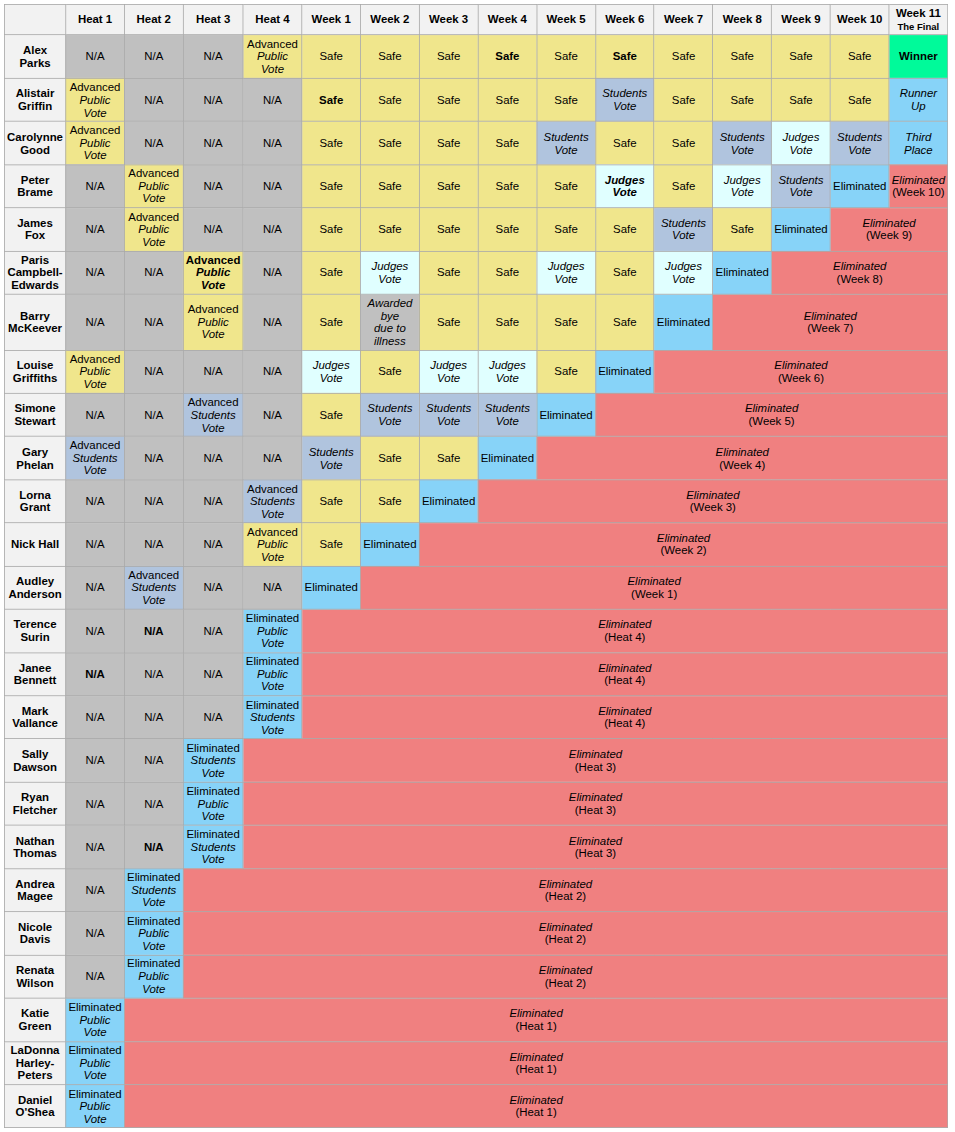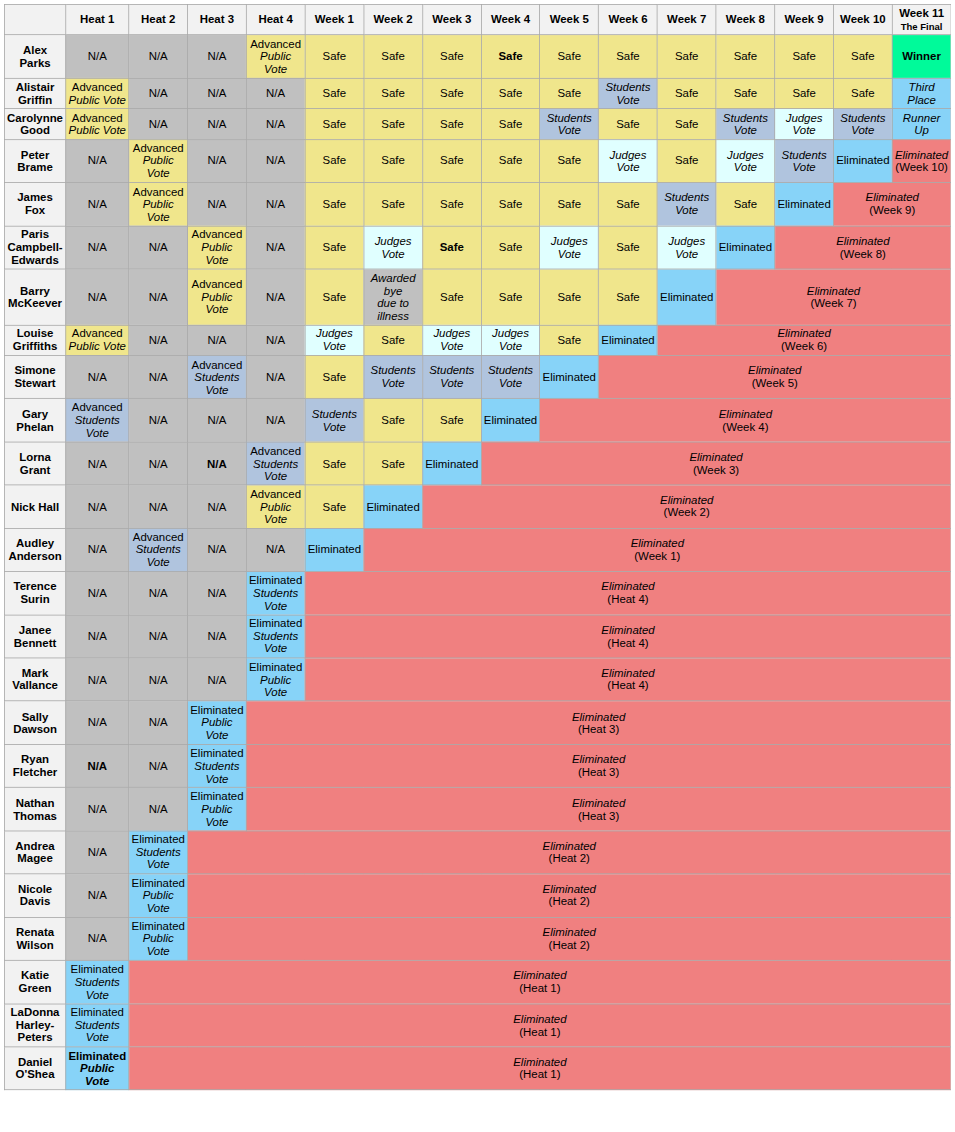 <table class="wikitable" style="text-align:center; font-size:85%">
 <tr>
 <th style="width:15%" colspan=2></th>
 <th style="width:7%">Heat 1</th>
 <th style="width:7%">Heat 2</th>
 <th style="width:7%">Heat 3</th>
 <th style="width:7%">Heat 4</th>
 <th style="width:7%">Week 1</th>
 <th style="width:7%">Week 2</th>
 <th style="width:7%">Week 3</th>
 <th style="width:7%">Week 4</th>
 <th style="width:7%">Week 5</th>
 <th style="width:7%">Week 6</th>
 <th style="width:7%">Week 7</th>
 <th style="width:7%">Week 8</th>
 <th style="width:7%">Week 9</th>
 <th style="width:7%">Week 10</th>
 <th style="width:7%" colspan=2>Week 11<br><small>The Final</small></th>
 </tr>
 <tr>
 <th colspan="2">Alex Parks</th>
 <td style="background:silver">N/A</td>
 <td style="background:silver">N/A</td>
 <td style="background:silver">N/A</td>
 <td style="background:#F0E68C">Advanced<br><em>Public Vote</em></td>
 <td style="background:#F0E68C">Safe</td>
 <td style="background:#F0E68C">Safe</td>
 <td style="background:#F0E68C">Safe</td>
 <td style="background:#F0E68C"><strong>Safe</strong></td>
 <td style="background:#F0E68C">Safe</td>
-<td style="background:#F0E68C"><strong>Safe</strong></td>
+<td style="background:#F0E68C">Safe</td>
 <td style="background:#F0E68C">Safe</td>
 <td style="background:#F0E68C">Safe</td>
 <td style="background:#F0E68C">Safe</td>
 <td style="background:#F0E68C">Safe</td>
 <td style="background:#00FA9A"><strong>Winner</strong></td>
 </tr>
 <tr>
 <th colspan="2">Alistair Griffin</th>
 <td style="background:#F0E68C">Advanced<br><em>Public Vote</em></td>
 <td style="background:silver">N/A</td>
 <td style="background:silver">N/A</td>
 <td style="background:silver">N/A</td>
-<td style="background:#F0E68C"><strong>Safe</strong></td>
+<td style="background:#F0E68C">Safe</td>
 <td style="background:#F0E68C">Safe</td>
 <td style="background:#F0E68C">Safe</td>
 <td style="background:#F0E68C">Safe</td>
 <td style="background:#F0E68C">Safe</td>
 <td style="background:lightsteelblue"><em>Students Vote</em></td>
 <td style="background:#F0E68C">Safe</td>
 <td style="background:#F0E68C">Safe</td>
 <td style="background:#F0E68C">Safe</td>
 <td style="background:#F0E68C">Safe</td>
-<td style="background:#87D3F8"><em>Runner Up</em></td>
+<td style="background:#87D3F8"><em>Third Place</em></td>
 </tr>
 <tr>
 <th colspan="2">Carolynne Good</th>
 <td style="background:#F0E68C">Advanced<br><em>Public Vote</em></td>
 <td style="background:silver">N/A</td>
 <td style="background:silver">N/A</td>
 <td style="background:silver">N/A</td>
 <td style="background:#F0E68C">Safe</td>
 <td style="background:#F0E68C">Safe</td>
 <td style="background:#F0E68C">Safe</td>
 <td style="background:#F0E68C">Safe</td>
 <td style="background:lightsteelblue"><em>Students Vote</em></td>
 <td style="background:#F0E68C">Safe</td>
 <td style="background:#F0E68C">Safe</td>
 <td style="background:lightsteelblue"><em>Students Vote</em></td>
 <td style="background:#E0FFFF"><em>Judges Vote</em></td>
 <td style="background:lightsteelblue"><em>Students Vote</em></td>
-<td style="background:#87D3F8"><em>Third Place</em></td>
+<td style="background:#87D3F8"><em>Runner Up</em></td>
 </tr>
 <tr>
 <th colspan="2">Peter Brame</th>
 <td style="background:silver">N/A</td>
 <td style="background:#F0E68C">Advanced<br><em>Public Vote</em></td>
 <td style="background:silver">N/A</td>
 <td style="background:silver">N/A</td>
 <td style="background:#F0E68C">Safe</td>
 <td style="background:#F0E68C">Safe</td>
 <td style="background:#F0E68C">Safe</td>
 <td style="background:#F0E68C">Safe</td>
 <td style="background:#F0E68C">Safe</td>
-<td style="background:#E0FFFF"><strong><em>Judges Vote</em></strong></td>
+<td style="background:#E0FFFF"><em>Judges Vote</em></td>
 <td style="background:#F0E68C">Safe</td>
 <td style="background:#E0FFFF"><em>Judges Vote</em></td>
 <td style="background:lightsteelblue"><em>Students Vote</em></td>
 <td style="background:#87D3F8">Eliminated</td>
 <td style="background:#F08080;" colspan=2><em>Eliminated</em><br>(Week 10)</td>
 </tr>
 <tr>
 <th colspan="2">James Fox</th>
 <td style="background:silver">N/A</td>
 <td style="background:#F0E68C">Advanced<br><em>Public Vote</em></td>
 <td style="background:silver">N/A</td>
 <td style="background:silver">N/A</td>
 <td style="background:#F0E68C">Safe</td>
 <td style="background:#F0E68C">Safe</td>
 <td style="background:#F0E68C">Safe</td>
 <td style="background:#F0E68C">Safe</td>
 <td style="background:#F0E68C">Safe</td>
 <td style="background:#F0E68C">Safe</td>
 <td style="background:lightsteelblue"><em>Students Vote</em></td>
 <td style="background:#F0E68C">Safe</td>
 <td style="background:#87D3F8">Eliminated</td>
 <td style="background:#F08080;" colspan=3><em>Eliminated</em><br>(Week 9)</td>
 </tr>
 <tr>
 <th colspan="2">Paris Campbell-Edwards</th>
 <td style="background:silver">N/A</td>
 <td style="background:silver">N/A</td>
-<td style="background:#F0E68C"><strong>Advanced<br><em>Public Vote</em></strong></td>
+<td style="background:#F0E68C">Advanced<br><em>Public Vote</em></td>
 <td style="background:silver">N/A</td>
 <td style="background:#F0E68C">Safe</td>
 <td style="background:#E0FFFF"><em>Judges Vote</em></td>
-<td style="background:#F0E68C">Safe</td>
+<td style="background:#F0E68C"><strong>Safe</strong></td>
 <td style="background:#F0E68C">Safe</td>
 <td style="background:#E0FFFF"><em>Judges Vote</em></td>
 <td style="background:#F0E68C">Safe</td>
 <td style="background:#E0FFFF"><em>Judges Vote</em></td>
 <td style="background:#87D3F8">Eliminated</td>
 <td style="background:#F08080;" colspan=4><em>Eliminated</em><br>(Week 8)</td>
 </tr>
 <tr>
 <th colspan="2">Barry McKeever</th>
 <td style="background:silver">N/A</td>
 <td style="background:silver">N/A</td>
 <td style="background:#F0E68C">Advanced<br><em>Public Vote</em></td>
 <td style="background:silver">N/A</td>
 <td style="background:#F0E68C">Safe</td>
 <td style="background:silver"><em>Awarded bye<br>due to illness</em></td>
 <td style="background:#F0E68C">Safe</td>
 <td style="background:#F0E68C">Safe</td>
 <td style="background:#F0E68C">Safe</td>
 <td style="background:#F0E68C">Safe</td>
 <td style="background:#87D3F8">Eliminated</td>
 <td style="background:#F08080;" colspan=5><em>Eliminated</em><br>(Week 7)</td>
 </tr>
 <tr>
 <th colspan="2">Louise Griffiths</th>
 <td style="background:#F0E68C">Advanced<br><em>Public Vote</em></td>
 <td style="background:silver">N/A</td>
 <td style="background:silver">N/A</td>
 <td style="background:silver">N/A</td>
 <td style="background:#E0FFFF"><em>Judges Vote</em></td>
 <td style="background:#F0E68C">Safe</td>
 <td style="background:#E0FFFF"><em>Judges Vote</em></td>
 <td style="background:#E0FFFF"><em>Judges Vote</em></td>
 <td style="background:#F0E68C">Safe</td>
 <td style="background:#87D3F8">Eliminated</td>
 <td style="background:#F08080;" colspan=6><em>Eliminated</em><br>(Week 6)</td>
 </tr>
 <tr>
 <th colspan="2">Simone Stewart</th>
 <td style="background:silver">N/A</td>
 <td style="background:silver">N/A</td>
 <td style="background:lightsteelblue">Advanced<br><em>Students Vote</em></td>
 <td style="background:silver">N/A</td>
 <td style="background:#F0E68C">Safe</td>
 <td style="background:lightsteelblue"><em>Students Vote</em></td>
 <td style="background:lightsteelblue"><em>Students Vote</em></td>
 <td style="background:lightsteelblue"><em>Students Vote</em></td>
 <td style="background:#87D3F8">Eliminated</td>
 <td style="background:#F08080;" colspan=7><em>Eliminated</em><br>(Week 5)</td>
 </tr>
 <tr>
 <th colspan="2">Gary Phelan</th>
 <td style="background:lightsteelblue">Advanced<br><em>Students Vote</em></td>
 <td style="background:silver">N/A</td>
 <td style="background:silver">N/A</td>
 <td style="background:silver">N/A</td>
 <td style="background:lightsteelblue"><em>Students Vote</em></td>
 <td style="background:#F0E68C">Safe</td>
 <td style="background:#F0E68C">Safe</td>
 <td style="background:#87D3F8">Eliminated</td>
 <td style="background:#F08080;" colspan=8><em>Eliminated</em><br>(Week 4)</td>
 </tr>
 <tr>
 <th colspan="2">Lorna Grant</th>
 <td style="background:silver">N/A</td>
 <td style="background:silver">N/A</td>
-<td style="background:silver">N/A</td>
+<td style="background:silver"><strong>N/A</strong></td>
 <td style="background:lightsteelblue">Advanced<br><em>Students Vote</em></td>
 <td style="background:#F0E68C">Safe</td>
 <td style="background:#F0E68C">Safe</td>
 <td style="background:#87D3F8">Eliminated</td>
 <td style="background:#F08080;" colspan=9><em>Eliminated</em><br>(Week 3)</td>
 </tr>
 <tr>
 <th colspan="2">Nick Hall</th>
 <td style="background:silver">N/A</td>
 <td style="background:silver">N/A</td>
 <td style="background:silver">N/A</td>
 <td style="background:#F0E68C">Advanced<br><em>Public Vote</em></td>
 <td style="background:#F0E68C">Safe</td>
 <td style="background:#87D3F8">Eliminated</td>
 <td style="background:#F08080;" colspan=10><em>Eliminated</em><br>(Week 2)</td>
 </tr>
 <tr>
 <th colspan="2">Audley Anderson</th>
 <td style="background:silver">N/A</td>
 <td style="background:lightsteelblue">Advanced<br><em>Students Vote</em></td>
 <td style="background:silver">N/A</td>
 <td style="background:silver">N/A</td>
 <td style="background:#87D3F8">Eliminated</td>
 <td style="background:#F08080;" colspan=11><em>Eliminated</em><br>(Week 1)</td>
 </tr>
 <tr>
 <th colspan="2">Terence Surin</th>
 <td style="background:silver">N/A</td>
-<td style="background:silver"><strong>N/A</strong></td>
 <td style="background:silver">N/A</td>
-<td style="background:#87D3F8">Eliminated<br><em>Public Vote</em></td>
+<td style="background:silver">N/A</td>
+<td style="background:#87D3F8">Eliminated<br><em>Students Vote</em></td>
 <td style="background:#F08080;" colspan=12><em>Eliminated</em><br>(Heat 4)</td>
 </tr>
 <tr>
 <th colspan="2">Janee Bennett</th>
-<td style="background:silver"><strong>N/A</strong></td>
 <td style="background:silver">N/A</td>
 <td style="background:silver">N/A</td>
-<td style="background:#87D3F8">Eliminated<br><em>Public Vote</em></td>
+<td style="background:silver">N/A</td>
+<td style="background:#87D3F8">Eliminated<br><em>Students Vote</em></td>
 <td style="background:#F08080;" colspan=12><em>Eliminated</em><br>(Heat 4)</td>
 </tr>
 <tr>
 <th colspan="2">Mark Vallance</th>
 <td style="background:silver">N/A</td>
 <td style="background:silver">N/A</td>
 <td style="background:silver">N/A</td>
-<td style="background:#87D3F8">Eliminated<br><em>Students Vote</em></td>
+<td style="background:#87D3F8">Eliminated<br><em>Public Vote</em></td>
 <td style="background:#F08080;" colspan=12><em>Eliminated</em><br>(Heat 4)</td>
 </tr>
 <tr>
 <th colspan="2">Sally Dawson</th>
 <td style="background:silver">N/A</td>
 <td style="background:silver">N/A</td>
-<td style="background:#87D3F8">Eliminated<br><em>Students Vote</em></td>
+<td style="background:#87D3F8">Eliminated<br><em>Public Vote</em></td>
 <td style="background:#F08080;" colspan=13><em>Eliminated</em><br>(Heat 3)</td>
 </tr>
 <tr>
 <th colspan="2">Ryan Fletcher</th>
+<td style="background:silver"><strong>N/A</strong></td>
 <td style="background:silver">N/A</td>
-<td style="background:silver">N/A</td>
-<td style="background:#87D3F8">Eliminated<br><em>Public Vote</em></td>
+<td style="background:#87D3F8">Eliminated<br><em>Students Vote</em></td>
 <td style="background:#F08080;" colspan=13><em>Eliminated</em><br>(Heat 3)</td>
 </tr>
 <tr>
 <th colspan="2">Nathan Thomas</th>
 <td style="background:silver">N/A</td>
-<td style="background:silver"><strong>N/A</strong></td>
-<td style="background:#87D3F8">Eliminated<br><em>Students Vote</em></td>
+<td style="background:silver">N/A</td>
+<td style="background:#87D3F8">Eliminated<br><em>Public Vote</em></td>
 <td style="background:#F08080;" colspan=13><em>Eliminated</em><br>(Heat 3)</td>
 </tr>
 <tr>
 <th colspan="2">Andrea Magee</th>
 <td style="background:silver">N/A</td>
 <td style="background:#87D3F8">Eliminated<br><em>Students Vote</em></td>
 <td style="background:#F08080;" colspan=14><em>Eliminated</em><br>(Heat 2)</td>
 </tr>
 <tr>
 <th colspan="2">Nicole Davis</th>
 <td style="background:silver">N/A</td>
 <td style="background:#87D3F8">Eliminated<br><em>Public Vote</em></td>
 <td style="background:#F08080;" colspan=14><em>Eliminated</em><br>(Heat 2)</td>
 </tr>
 <tr>
 <th colspan="2">Renata Wilson</th>
 <td style="background:silver">N/A</td>
 <td style="background:#87D3F8">Eliminated<br><em>Public Vote</em></td>
 <td style="background:#F08080;" colspan=14><em>Eliminated</em><br>(Heat 2)</td>
 </tr>
 <tr>
 <th colspan="2">Katie Green</th>
-<td style="background:#87D3F8">Eliminated<br><em>Public Vote</em></td>
+<td style="background:#87D3F8">Eliminated<br><em>Students Vote</em></td>
 <td style="background:#F08080;" colspan=15><em>Eliminated</em><br>(Heat 1)</td>
 </tr>
 <tr>
 <th colspan="2">LaDonna Harley-Peters</th>
-<td style="background:#87D3F8">Eliminated<br><em>Public Vote</em></td>
+<td style="background:#87D3F8">Eliminated<br><em>Students Vote</em></td>
 <td style="background:#F08080;" colspan=15><em>Eliminated</em><br>(Heat 1)</td>
 </tr>
 <tr>
 <th colspan="2">Daniel O'Shea</th>
-<td style="background:#87D3F8">Eliminated<br><em>Public Vote</em></td>
+<td style="background:#87D3F8"><strong>Eliminated<br><em>Public Vote</em></strong></td>
 <td style="background:#F08080;" colspan=15><em>Eliminated</em><br>(Heat 1)</td>
 </tr>
 </table>
